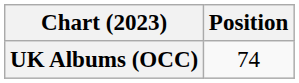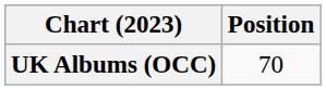 <table class="wikitable plainrowheaders" style="text-align:center">
 <tr>
 <th scope="col">Chart (2023)</th>
 <th scope="col">Position</th>
 </tr>
 <tr>
 <th scope="row">UK Albums (OCC)</th>
-<td>74</td>
+<td>70</td>
 </tr>
 </table>
